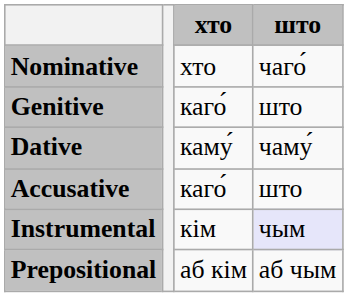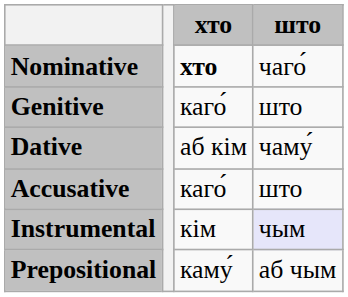 <table class="wikitable">
 <tr>
 <th></th>
 <th rowspan="7"></th>
 <th style="background:#C0C0C0">хто</th>
 <th style="background:#C0C0C0">што</th>
 </tr>
 <tr>
 <td style="background:#C0C0C0"><strong>Nominative</strong></td>
-<td>хто</td>
+<td><strong>хто</strong></td>
 <td>чаго́</td>
 </tr>
 <tr>
 <td style="background:#C0C0C0"><strong>Genitive</strong></td>
 <td>каго́</td>
 <td>што</td>
 </tr>
 <tr>
 <td style="background:#C0C0C0"><strong>Dative</strong></td>
-<td>каму́</td>
+<td>аб кім</td>
 <td>чаму́</td>
 </tr>
 <tr>
 <td style="background:#C0C0C0"><strong>Accusative</strong></td>
 <td>каго́</td>
 <td>што</td>
 </tr>
 <tr>
 <td style="background:#C0C0C0"><strong>Instrumental</strong></td>
 <td>кім</td>
 <td style="background: lavender;">чым</td>
 </tr>
 <tr>
 <td style="background:#C0C0C0"><strong>Prepositional</strong></td>
-<td>аб кім</td>
+<td>каму́</td>
 <td>аб чым</td>
 </tr>
 </table>
